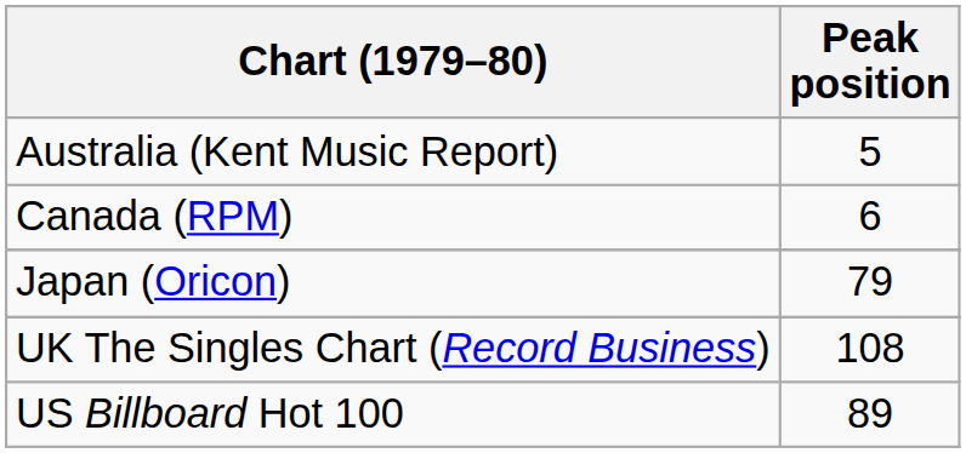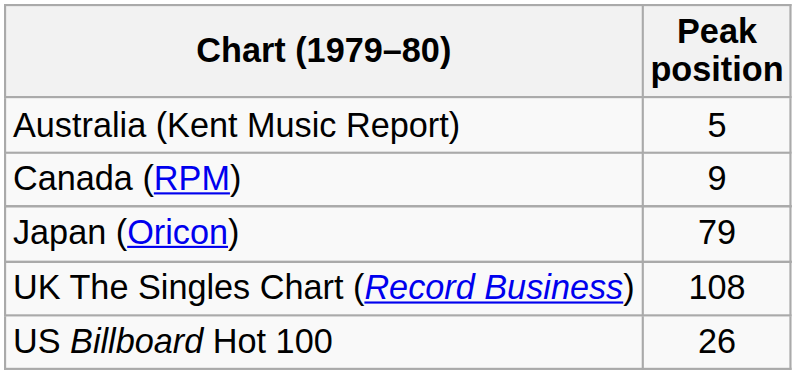 <table class="wikitable sortable">
 <tr>
 <th>Chart (1979–80)</th>
 <th>Peak<br>position</th>
 </tr>
 <tr>
 <td>Australia (Kent Music Report)</td>
 <td style="text-align:center;">5</td>
 </tr>
 <tr>
 <td>Canada (<a href='#'>RPM</a>) </td>
-<td style="text-align:center;">6</td>
+<td style="text-align:center;">9</td>
 </tr>
 <tr>
 </tr>
 <tr>
 <td>Japan (<a href='#'>Oricon</a>)</td>
 <td style="text-align:center;">79</td>
 </tr>
 <tr>
 </tr>
 <tr>
 <td>UK The Singles Chart (<em><a href='#'>Record Business</a></em>)</td>
 <td style="text-align:center;">108</td>
 </tr>
 <tr>
 <td>US <em>Billboard</em> Hot 100</td>
-<td style="text-align:center;">89</td>
+<td style="text-align:center;">26</td>
 </tr>
 </table>
